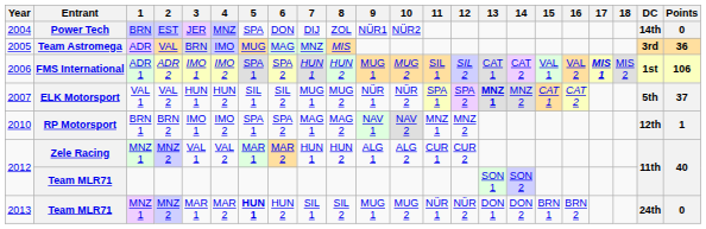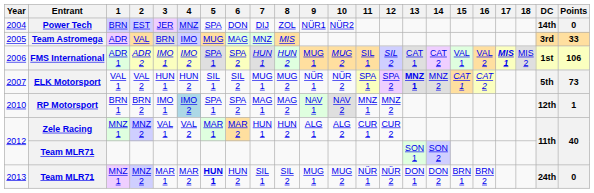 <table class="wikitable" style="text-align:center; font-size:85%">
 <tr>
 <th>Year</th>
 <th>Entrant</th>
 <th>1</th>
 <th>2</th>
 <th>3</th>
 <th>4</th>
 <th>5</th>
 <th>6</th>
 <th>7</th>
 <th>8</th>
 <th>9</th>
 <th>10</th>
 <th>11</th>
 <th>12</th>
 <th>13</th>
 <th>14</th>
 <th>15</th>
 <th>16</th>
 <th>17</th>
 <th>18</th>
 <th>DC</th>
 <th>Points</th>
 </tr>
 <tr>
 <td><a href='#'>2004</a></td>
 <th nowrap><a href='#'>Power Tech</a></th>
 <td style="background:#CFCFFF;"><a href='#'>BRN</a><br></td>
 <td style="background:#CFCFFF;"><a href='#'>EST</a><br></td>
 <td style="background:#EFCFFF;"><a href='#'>JER</a><br></td>
 <td style="background:#CFCFFF;"><a href='#'>MNZ</a><br></td>
 <td><a href='#'>SPA</a></td>
 <td><a href='#'>DON</a></td>
 <td><a href='#'>DIJ</a></td>
 <td><a href='#'>ZOL</a></td>
 <td><a href='#'>NÜR1</a></td>
 <td><a href='#'>NÜR2</a></td>
 <td></td>
 <td></td>
 <td></td>
 <td></td>
 <td></td>
 <td></td>
 <td></td>
 <td></td>
 <th>14th</th>
 <th>0</th>
 </tr>
 <tr>
 <td><a href='#'>2005</a></td>
 <th nowrap><a href='#'>Team Astromega</a></th>
 <td style="background:#EFCFFF;"><a href='#'>ADR</a><br></td>
 <td style="background:#FFDF9F;"><a href='#'>VAL</a><br></td>
 <td style="background:#DFDFDF;"><a href='#'>BRN</a><br></td>
 <td style="background:#CFCFFF;"><a href='#'>IMO</a><br></td>
 <td style="background:#FFDF9F;"><a href='#'>MUG</a><br></td>
 <td style="background:#DFFFDF;"><a href='#'>MAG</a><br></td>
 <td style="background:#DFFFDF;"><a href='#'>MNZ</a><br></td>
 <td style="background:#FFDF9F;"><em><a href='#'>MIS</a></em><br></td>
 <td></td>
 <td></td>
 <td></td>
 <td></td>
 <td></td>
 <td></td>
 <td></td>
 <td></td>
 <td></td>
 <td></td>
 <td style="background:#FFDF9F;"><strong>3rd</strong></td>
-<td style="background:#FFDF9F;"><strong>36</strong></td>
+<td style="background:#FFDF9F;"><strong>33</strong></td>
 </tr>
 <tr>
 <td><a href='#'>2006</a></td>
 <th nowrap><a href='#'>FMS International</a></th>
 <td style="background:#DFFFDF;"><a href='#'>ADR<br>1</a><br></td>
 <td style="background:#FBFFBF;"><em><a href='#'>ADR<br>2</a></em><br></td>
 <td style="background:#FBFFBF;"><em><a href='#'>IMO<br>1</a></em><br></td>
 <td style="background:#FBFFBF;"><em><a href='#'>IMO<br>2</a></em><br></td>
 <td style="background:#DFDFDF;"><a href='#'>SPA<br>1</a><br></td>
 <td style="background:#FBFFBF;"><a href='#'>SPA<br>2</a><br></td>
 <td style="background:#DFDFDF;"><em><a href='#'>HUN<br>1</a></em><br></td>
 <td style="background:#DFFFDF;"><em><a href='#'>HUN<br>2</a></em><br></td>
 <td style="background:#FFDF9F;"><a href='#'>MUG<br>1</a><br></td>
 <td style="background:#FFDF9F;"><em><a href='#'>MUG<br>2</a></em><br></td>
 <td style="background:#FFDF9F;"><a href='#'>SIL<br>1</a><br></td>
 <td style="background:#CFCFFF;"><em><a href='#'>SIL<br>2</a></em><br></td>
 <td style="background:#DFDFDF;"><a href='#'>CAT<br>1</a><br></td>
 <td style="background:#EFCFFF;"><a href='#'>CAT<br>2</a><br></td>
 <td style="background:#DFFFDF;"><a href='#'>VAL<br>1</a><br></td>
 <td style="background:#FFDF9F;"><a href='#'>VAL<br>2</a><br></td>
 <td style="background:#FBFFBF;"><strong> <em><a href='#'>MIS<br>1</a></em> </strong><br></td>
 <td style="background:#DFDFDF;"><a href='#'>MIS<br>2</a><br></td>
 <td style="background:#FBFFBF;"><strong>1st</strong></td>
 <td style="background:#FBFFBF;"><strong>106</strong></td>
 </tr>
 <tr>
 <td><a href='#'>2007</a></td>
 <th nowrap><a href='#'>ELK Motorsport</a></th>
 <td><a href='#'>VAL<br>1</a></td>
 <td><a href='#'>VAL<br>2</a></td>
 <td><a href='#'>HUN<br>1</a></td>
 <td><a href='#'>HUN<br>2</a></td>
 <td><a href='#'>SIL<br>1</a></td>
 <td><a href='#'>SIL<br>2</a></td>
 <td><a href='#'>MUG<br>1</a></td>
 <td><a href='#'>MUG<br>2</a></td>
 <td><a href='#'>NÜR<br>1</a></td>
 <td><a href='#'>NÜR<br>2</a></td>
 <td style="background:#FBFFBF;"><a href='#'>SPA<br>1</a><br></td>
 <td style="background:#EFCFFF;"><a href='#'>SPA<br>2</a><br></td>
 <td style="background:#DFDFDF;"><strong><a href='#'>MNZ<br>1</a></strong><br></td>
 <td style="background:#DFDFDF;"><a href='#'>MNZ<br>2</a><br></td>
 <td style="background:#FFDF9F;"><em><a href='#'>CAT<br>1</a></em><br></td>
 <td style="background:#FBFFBF;"><em><a href='#'>CAT<br>2</a></em><br></td>
 <td></td>
 <td></td>
 <th>5th</th>
-<th>37</th>
+<th>73</th>
 </tr>
 <tr>
 <td><a href='#'>2010</a></td>
 <th nowrap><a href='#'>RP Motorsport</a></th>
 <td><a href='#'>BRN<br>1</a></td>
 <td><a href='#'>BRN<br>2</a></td>
 <td><a href='#'>IMO<br>1</a></td>
-<td><a href='#'>IMO<br>2</a></td>
+<td style="background: lightblue;"><a href='#'>IMO<br>2</a></td>
 <td><a href='#'>SPA<br>1</a></td>
 <td><a href='#'>SPA<br>2</a></td>
 <td><a href='#'>MAG<br>1</a></td>
 <td><a href='#'>MAG<br>2</a></td>
 <td style="background:#DFFFDF;"><a href='#'>NAV<br>1</a><br></td>
 <td style="background:#DFDFDF;"><a href='#'>NAV<br>2</a><br></td>
 <td><a href='#'>MNZ<br>1</a></td>
 <td><a href='#'>MNZ<br>2</a></td>
 <td></td>
 <td></td>
 <td></td>
 <td></td>
 <td></td>
 <td></td>
 <th>12th</th>
 <th>1</th>
 </tr>
 <tr>
 <td rowspan=2><a href='#'>2012</a></td>
 <th nowrap><a href='#'>Zele Racing</a></th>
 <td style="background:#DFFFDF;"><a href='#'>MNZ<br>1</a><br></td>
 <td style="background:#CFCFFF;"><a href='#'>MNZ<br>2</a><br></td>
 <td><a href='#'>VAL<br>1</a></td>
 <td><a href='#'>VAL<br>2</a></td>
 <td style="background:#DFFFDF;"><a href='#'>MAR<br>1</a><br></td>
 <td style="background:#FFDF9F;"><a href='#'>MAR<br>2</a><br></td>
 <td><a href='#'>HUN<br>1</a></td>
 <td><a href='#'>HUN<br>2</a></td>
 <td><a href='#'>ALG<br>1</a></td>
 <td><a href='#'>ALG<br>2</a></td>
 <td><a href='#'>CUR<br>1</a></td>
 <td><a href='#'>CUR<br>2</a></td>
 <td></td>
 <td></td>
 <td></td>
 <td></td>
 <td></td>
 <td></td>
 <th rowspan=2>11th</th>
 <th rowspan=2>40</th>
 </tr>
 <tr>
 <th nowrap><a href='#'>Team MLR71</a></th>
 <td></td>
 <td></td>
 <td></td>
 <td></td>
 <td></td>
 <td></td>
 <td></td>
 <td></td>
 <td></td>
 <td></td>
 <td></td>
 <td></td>
 <td style="background:#DFFFDF;"><a href='#'>SON<br>1</a><br></td>
 <td style="background:#CFCFFF;"><a href='#'>SON<br>2</a><br></td>
 <td></td>
 <td></td>
 <td></td>
 <td></td>
 </tr>
 <tr>
 <td><a href='#'>2013</a></td>
 <th nowrap><a href='#'>Team MLR71</a></th>
 <td style="background:#EFCFFF;"><a href='#'>MNZ<br>1</a><br></td>
 <td style="background:#CFCFFF;"><a href='#'>MNZ<br>2</a><br></td>
 <td><a href='#'>MAR<br>1</a></td>
 <td><a href='#'>MAR<br>2</a></td>
 <td><strong><a href='#'>HUN<br>1</a></strong></td>
 <td><a href='#'>HUN<br>2</a></td>
 <td><a href='#'>SIL<br>1</a></td>
 <td><a href='#'>SIL<br>2</a></td>
 <td><a href='#'>MUG<br>1</a></td>
 <td><a href='#'>MUG<br>2</a></td>
 <td><a href='#'>NÜR<br>1</a></td>
 <td><a href='#'>NÜR<br>2</a></td>
 <td><a href='#'>DON<br>1</a></td>
 <td><a href='#'>DON<br>2</a></td>
 <td><a href='#'>BRN<br>1</a></td>
 <td><a href='#'>BRN<br>2</a></td>
 <td></td>
 <td></td>
 <th>24th</th>
 <th>0</th>
 </tr>
 </table>
